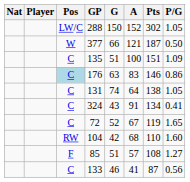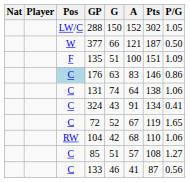 <table class="wikitable sortable">
 <tr>
 <th>Nat</th>
 <th>Player</th>
 <th>Pos</th>
 <th>GP</th>
 <th>G</th>
 <th>A</th>
 <th>Pts</th>
 <th>P/G</th>
 </tr>
 <tr align="center">
 <td></td>
 <td align="left"></td>
 <td><a href='#'>LW</a>/<a href='#'>C</a></td>
 <td>288</td>
 <td>150</td>
 <td>152</td>
 <td>302</td>
 <td>1.05</td>
 </tr>
 <tr align="center">
 <td></td>
 <td align="left"></td>
 <td><a href='#'>W</a></td>
 <td>377</td>
 <td>66</td>
 <td>121</td>
 <td>187</td>
 <td>0.50</td>
 </tr>
 <tr align="center">
 <td></td>
 <td align="left"></td>
-<td><a href='#'>C</a></td>
+<td><a href='#'>F</a></td>
 <td>135</td>
 <td>51</td>
 <td>100</td>
 <td>151</td>
 <td>1.09</td>
 </tr>
 <tr align="center">
 <td></td>
 <td align="left"></td>
 <td style="background: lightblue;"><a href='#'>C</a></td>
 <td>176</td>
 <td>63</td>
 <td>83</td>
 <td>146</td>
 <td>0.86</td>
 </tr>
 <tr align="center">
 <td></td>
 <td align="left"></td>
 <td><a href='#'>C</a></td>
 <td>131</td>
 <td>74</td>
 <td>64</td>
 <td>138</td>
-<td>1.05</td>
+<td>1.06</td>
 </tr>
 <tr align="center">
 <td></td>
 <td align="left"></td>
 <td><a href='#'>C</a></td>
 <td>324</td>
 <td>43</td>
 <td>91</td>
 <td>134</td>
 <td>0.41</td>
 </tr>
 <tr align="center">
 <td></td>
 <td align="left"></td>
 <td><a href='#'>C</a></td>
 <td>72</td>
 <td>52</td>
 <td>67</td>
 <td>119</td>
 <td>1.65</td>
 </tr>
 <tr align="center">
 <td></td>
 <td align="left"></td>
 <td><a href='#'>RW</a></td>
 <td>104</td>
 <td>42</td>
 <td>68</td>
 <td>110</td>
-<td>1.60</td>
+<td>1.06</td>
 </tr>
 <tr align="center">
 <td></td>
 <td align="left"></td>
-<td><a href='#'>F</a></td>
+<td><a href='#'>C</a></td>
 <td>85</td>
 <td>51</td>
 <td>57</td>
 <td>108</td>
 <td>1.27</td>
 </tr>
 <tr align="center">
 <td></td>
 <td align="left"></td>
 <td><a href='#'>C</a></td>
 <td>133</td>
 <td>46</td>
 <td>41</td>
 <td>87</td>
 <td>0.56</td>
 </tr>
 </table>
